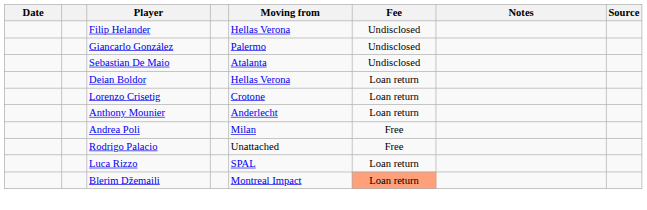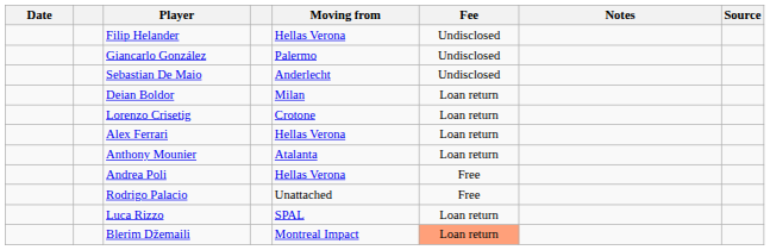 <table class="wikitable sortable">
 <tr>
 <th style="width:80px;">Date</th>
 <th style="width:30px;"></th>
 <th style="width:180px;">Player</th>
 <th style="width:20px;"></th>
 <th style="width:180px;">Moving from</th>
 <th style="width:120px;" class="unsortable">Fee</th>
 <th style="width:250px;" class="unsortable">Notes</th>
 <th style="width:20px;">Source</th>
 </tr>
 <tr>
 <td></td>
 <td align=center></td>
 <td> <a href='#'>Filip Helander</a></td>
 <td align=center></td>
 <td> <a href='#'>Hellas Verona</a></td>
 <td align=center>Undisclosed</td>
 <td align=center></td>
 <td></td>
 </tr>
 <tr>
 <td></td>
 <td align=center></td>
 <td> <a href='#'>Giancarlo González</a></td>
 <td align=center></td>
 <td> <a href='#'>Palermo</a></td>
 <td align=center>Undisclosed</td>
 <td align=center></td>
 <td></td>
 </tr>
 <tr>
 <td></td>
 <td align=center></td>
 <td> <a href='#'>Sebastian De Maio</a></td>
 <td align=center></td>
-<td> <a href='#'>Atalanta</a></td>
+<td> <a href='#'>Anderlecht</a></td>
 <td align=center>Undisclosed</td>
 <td align=center></td>
 <td></td>
 </tr>
 <tr>
 <td></td>
 <td align=center></td>
 <td> <a href='#'>Deian Boldor</a></td>
 <td align=center></td>
-<td> <a href='#'>Hellas Verona</a></td>
+<td> <a href='#'>Milan</a></td>
 <td align=center>Loan return</td>
 <td align=center></td>
 <td></td>
 </tr>
 <tr>
 <td></td>
 <td align=center></td>
 <td> <a href='#'>Lorenzo Crisetig</a></td>
 <td align=center></td>
 <td> <a href='#'>Crotone</a></td>
 <td align=center>Loan return</td>
 <td align=center></td>
 <td></td>
 </tr>
 <tr>
 <td></td>
 <td align=center></td>
+<td> <a href='#'>Alex Ferrari</a></td>
+<td align=center></td>
+<td> <a href='#'>Hellas Verona</a></td>
+<td align=center>Loan return</td>
+<td align=center></td>
+<td></td>
+</tr>
+<tr>
+<td></td>
+<td align=center></td>
 <td> <a href='#'>Anthony Mounier</a></td>
 <td align=center></td>
-<td> <a href='#'>Anderlecht</a></td>
+<td> <a href='#'>Atalanta</a></td>
 <td align=center>Loan return</td>
 <td align=center></td>
 <td></td>
 </tr>
 <tr>
 <td></td>
 <td align=center></td>
 <td> <a href='#'>Andrea Poli</a></td>
 <td align=center></td>
-<td> <a href='#'>Milan</a></td>
+<td> <a href='#'>Hellas Verona</a></td>
 <td align=center>Free</td>
 <td align=center></td>
 <td></td>
 </tr>
 <tr>
 <td></td>
 <td align=center></td>
 <td> <a href='#'>Rodrigo Palacio</a></td>
 <td align=center></td>
 <td>Unattached</td>
 <td align=center>Free</td>
 <td align=center></td>
 <td></td>
 </tr>
 <tr>
 <td></td>
 <td align=center></td>
 <td> <a href='#'>Luca Rizzo</a></td>
 <td align=center></td>
 <td> <a href='#'>SPAL</a></td>
 <td align=center>Loan return</td>
 <td align=center></td>
 <td></td>
 </tr>
 <tr>
 <td></td>
 <td align=center></td>
 <td> <a href='#'>Blerim Džemaili</a></td>
 <td align=center></td>
 <td> <a href='#'>Montreal Impact</a></td>
 <td align=center style="background: lightsalmon;">Loan return</td>
 <td align=center></td>
 <td></td>
 </tr>
 </table>
